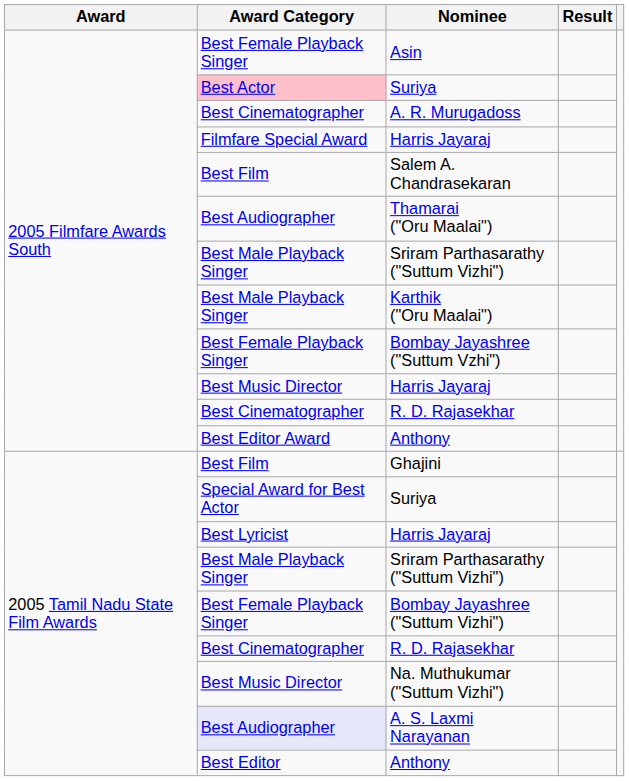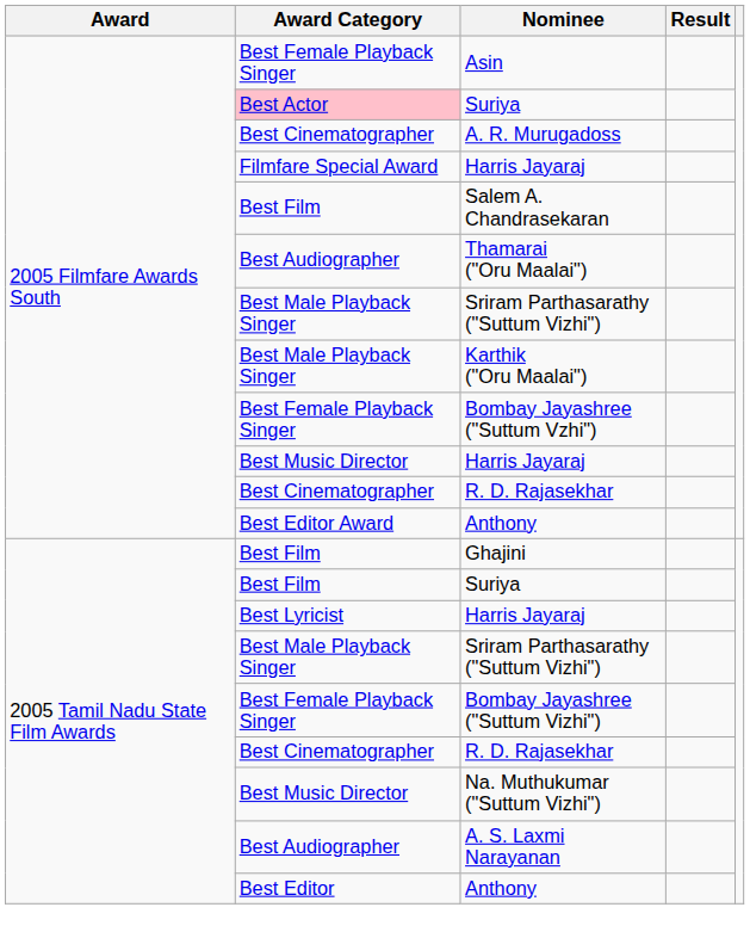 <table class="wikitable">
 <tr>
 <th>Award</th>
 <th>Award Category</th>
 <th>Nominee</th>
 <th>Result</th>
 <th></th>
 </tr>
 <tr>
 <td rowspan=12><a href='#'>2005 Filmfare Awards South</a></td>
 <td><a href='#'>Best Female Playback Singer</a></td>
 <td><a href='#'>Asin</a></td>
 <td></td>
 <td rowspan="12"></td>
 </tr>
 <tr>
 <td style="background: pink;"><a href='#'>Best Actor</a></td>
 <td><a href='#'>Suriya</a></td>
 <td></td>
 </tr>
 <tr>
 <td><a href='#'>Best Cinematographer</a></td>
 <td><a href='#'>A. R. Murugadoss</a></td>
 <td></td>
 </tr>
 <tr>
 <td><a href='#'>Filmfare Special Award</a></td>
 <td><a href='#'>Harris Jayaraj</a></td>
 <td></td>
 </tr>
 <tr>
 <td><a href='#'>Best Film</a></td>
 <td>Salem A. Chandrasekaran</td>
 <td></td>
 </tr>
 <tr>
 <td><a href='#'>Best Audiographer</a></td>
 <td><a href='#'>Thamarai</a><br>("Oru Maalai")</td>
 <td></td>
 </tr>
 <tr>
 <td><a href='#'>Best Male Playback Singer</a></td>
 <td>Sriram Parthasarathy<br>("Suttum Vizhi")</td>
 <td></td>
 </tr>
 <tr>
 <td><a href='#'>Best Male Playback Singer</a></td>
 <td><a href='#'>Karthik</a><br>("Oru Maalai")</td>
 <td></td>
 </tr>
 <tr>
 <td><a href='#'>Best Female Playback Singer</a></td>
 <td><a href='#'>Bombay Jayashree</a><br>("Suttum Vzhi")</td>
 <td></td>
 </tr>
 <tr>
 <td><a href='#'>Best Music Director</a></td>
 <td><a href='#'>Harris Jayaraj</a></td>
 <td></td>
 </tr>
 <tr>
 <td><a href='#'>Best Cinematographer</a></td>
 <td><a href='#'>R. D. Rajasekhar</a></td>
 <td></td>
 </tr>
 <tr>
 <td><a href='#'>Best Editor Award</a></td>
 <td><a href='#'>Anthony</a></td>
 <td></td>
 </tr>
 <tr>
 <td rowspan=9>2005 <a href='#'>Tamil Nadu State Film Awards</a></td>
 <td><a href='#'>Best Film</a></td>
 <td>Ghajini</td>
 <td></td>
 <td rowspan="9"></td>
 </tr>
 <tr>
-<td><a href='#'>Special Award for Best Actor</a></td>
+<td><a href='#'>Best Film</a></td>
 <td>Suriya</td>
 <td></td>
 </tr>
 <tr>
 <td><a href='#'>Best Lyricist</a></td>
 <td><a href='#'>Harris Jayaraj</a></td>
 <td></td>
 </tr>
 <tr>
 <td><a href='#'>Best Male Playback Singer</a></td>
 <td>Sriram Parthasarathy<br>("Suttum Vizhi")</td>
 <td></td>
 </tr>
 <tr>
 <td><a href='#'>Best Female Playback Singer</a></td>
 <td><a href='#'>Bombay Jayashree</a><br>("Suttum Vizhi")</td>
 <td></td>
 </tr>
 <tr>
 <td><a href='#'>Best Cinematographer</a></td>
 <td><a href='#'>R. D. Rajasekhar</a></td>
 <td></td>
 </tr>
 <tr>
 <td><a href='#'>Best Music Director</a></td>
 <td>Na. Muthukumar<br>("Suttum Vizhi")</td>
 <td></td>
 </tr>
 <tr>
-<td style="background: lavender;"><a href='#'>Best Audiographer</a></td>
+<td><a href='#'>Best Audiographer</a></td>
 <td><a href='#'>A. S. Laxmi Narayanan</a></td>
 <td></td>
 </tr>
 <tr>
 <td><a href='#'>Best Editor</a></td>
 <td><a href='#'>Anthony</a></td>
 <td></td>
 </tr>
 </table>
